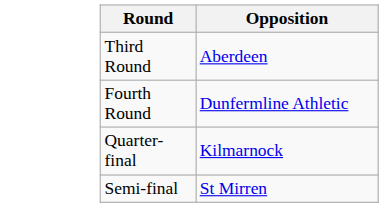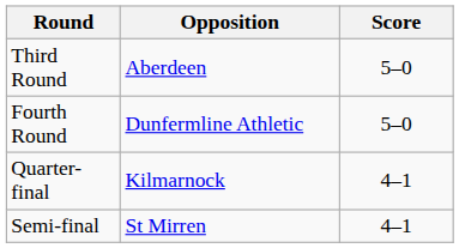 <table class="wikitable" style="text-align:left;margin-left:1em;float:right">
 <tr>
 <th width=80>Round</th>
 <th width=160>Opposition</th>
+<th width=80>Score</th>
 </tr>
 <tr>
 <td>Third Round</td>
 <td><a href='#'>Aberdeen</a></td>
+<td align=center>5–0</td>
 </tr>
 <tr>
 <td>Fourth Round</td>
 <td><a href='#'>Dunfermline Athletic</a></td>
+<td align=center>5–0</td>
 </tr>
 <tr>
 <td>Quarter-final</td>
 <td><a href='#'>Kilmarnock</a></td>
+<td align=center>4–1</td>
 </tr>
 <tr>
 <td>Semi-final</td>
 <td><a href='#'>St Mirren</a></td>
+<td align=center>4–1</td>
 </tr>
 </table>
